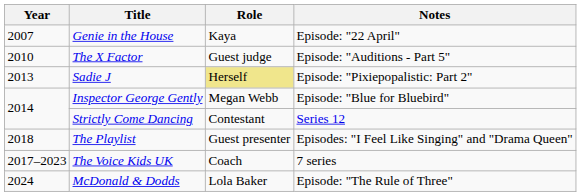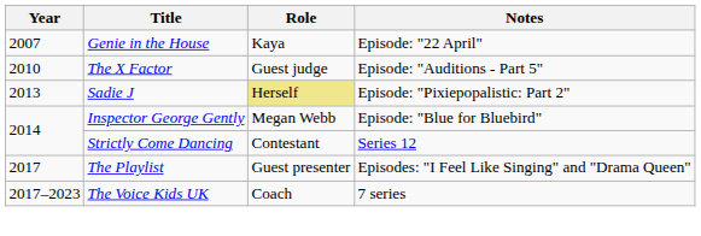 <table class="wikitable sortable">
 <tr>
 <th scope="col">Year</th>
 <th scope="col">Title</th>
 <th scope="col">Role</th>
 <th scope="col" class="unsortable">Notes</th>
 </tr>
 <tr>
 <td>2007</td>
 <td><em><a href='#'>Genie in the House</a></em></td>
 <td>Kaya</td>
 <td>Episode: "22 April"</td>
 </tr>
 <tr>
 <td>2010</td>
 <td><em><a href='#'>The X Factor</a></em></td>
 <td>Guest judge</td>
 <td>Episode: "Auditions - Part 5"</td>
 </tr>
 <tr>
 <td>2013</td>
 <td><em><a href='#'>Sadie J</a></em></td>
 <td style="background: khaki;">Herself</td>
 <td>Episode: "Pixiepopalistic: Part 2"</td>
 </tr>
 <tr>
 <td rowspan="2">2014</td>
 <td><em><a href='#'>Inspector George Gently</a></em></td>
 <td>Megan Webb</td>
 <td>Episode: "Blue for Bluebird"</td>
 </tr>
 <tr>
 <td><em><a href='#'>Strictly Come Dancing</a></em></td>
 <td>Contestant</td>
 <td><a href='#'>Series 12</a></td>
 </tr>
 <tr>
-<td>2018</td>
+<td>2017</td>
 <td><em><a href='#'>The Playlist</a></em></td>
 <td>Guest presenter</td>
 <td>Episodes: "I Feel Like Singing" and "Drama Queen"</td>
 </tr>
 <tr>
 <td>2017–2023</td>
 <td><em><a href='#'>The Voice Kids UK</a></em></td>
 <td>Coach</td>
 <td>7 series</td>
 </tr>
-<tr>
-<td>2024</td>
-<td><em><a href='#'>McDonald & Dodds</a></em></td>
-<td>Lola Baker</td>
-<td>Episode: "The Rule of Three"</td>
-</tr>
 </table>
